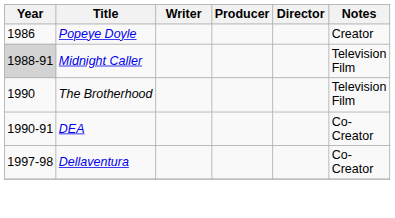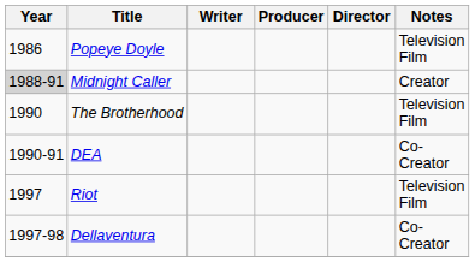 <table class="wikitable">
 <tr style="background:#ccc; text-align:center;">
 <th>Year</th>
 <th>Title</th>
 <th width="65">Writer</th>
 <th width="65">Producer</th>
 <th width="65">Director</th>
 <th width="65">Notes</th>
 </tr>
 <tr>
 <td>1986</td>
 <td><em><a href='#'>Popeye Doyle</a></em></td>
 <td></td>
 <td></td>
 <td></td>
-<td>Creator</td>
+<td>Television Film</td>
 </tr>
 <tr>
 <td style="background: lightgrey;">1988-91</td>
 <td><em><a href='#'>Midnight Caller</a></em></td>
 <td></td>
 <td></td>
 <td></td>
-<td>Television Film</td>
+<td>Creator</td>
 </tr>
 <tr>
 <td>1990</td>
 <td><em>The Brotherhood</em></td>
 <td></td>
 <td></td>
 <td></td>
 <td>Television Film</td>
 </tr>
 <tr>
 <td>1990-91</td>
 <td><em><a href='#'>DEA</a></em></td>
 <td></td>
 <td></td>
 <td></td>
 <td>Co-Creator</td>
 </tr>
 <tr>
+<td>1997</td>
+<td><em><a href='#'>Riot</a></em></td>
+<td></td>
+<td></td>
+<td></td>
+<td>Television Film</td>
+</tr>
+<tr>
 <td>1997-98</td>
 <td><em><a href='#'>Dellaventura</a></em></td>
 <td></td>
 <td></td>
 <td></td>
 <td>Co-Creator</td>
 </tr>
 <tr>
 </tr>
 </table>
